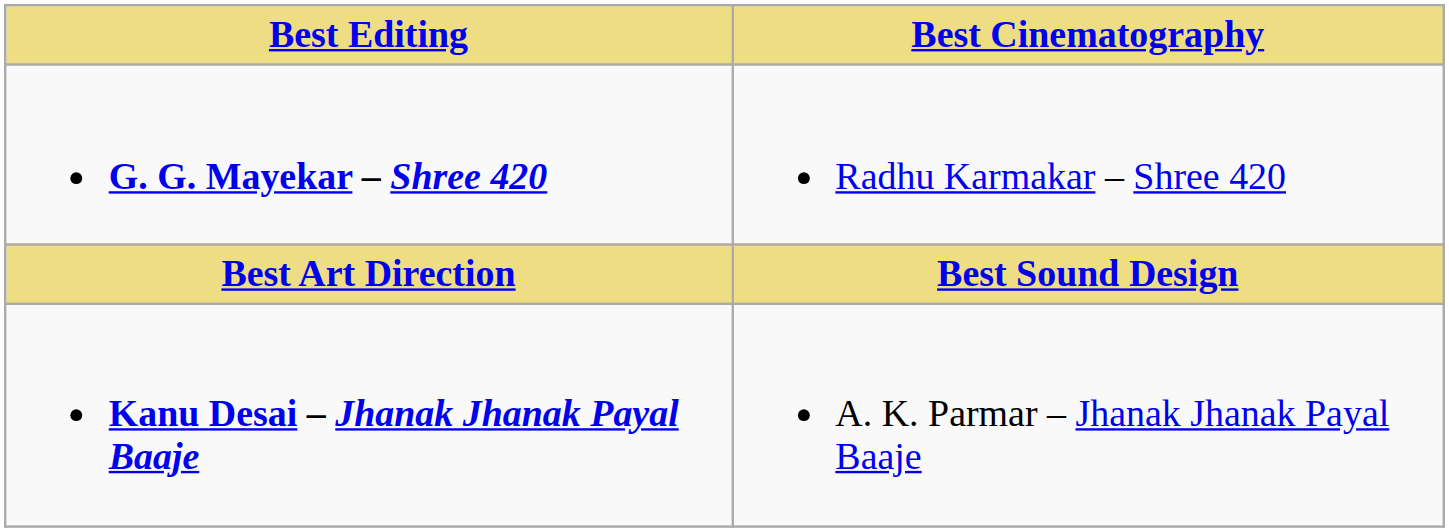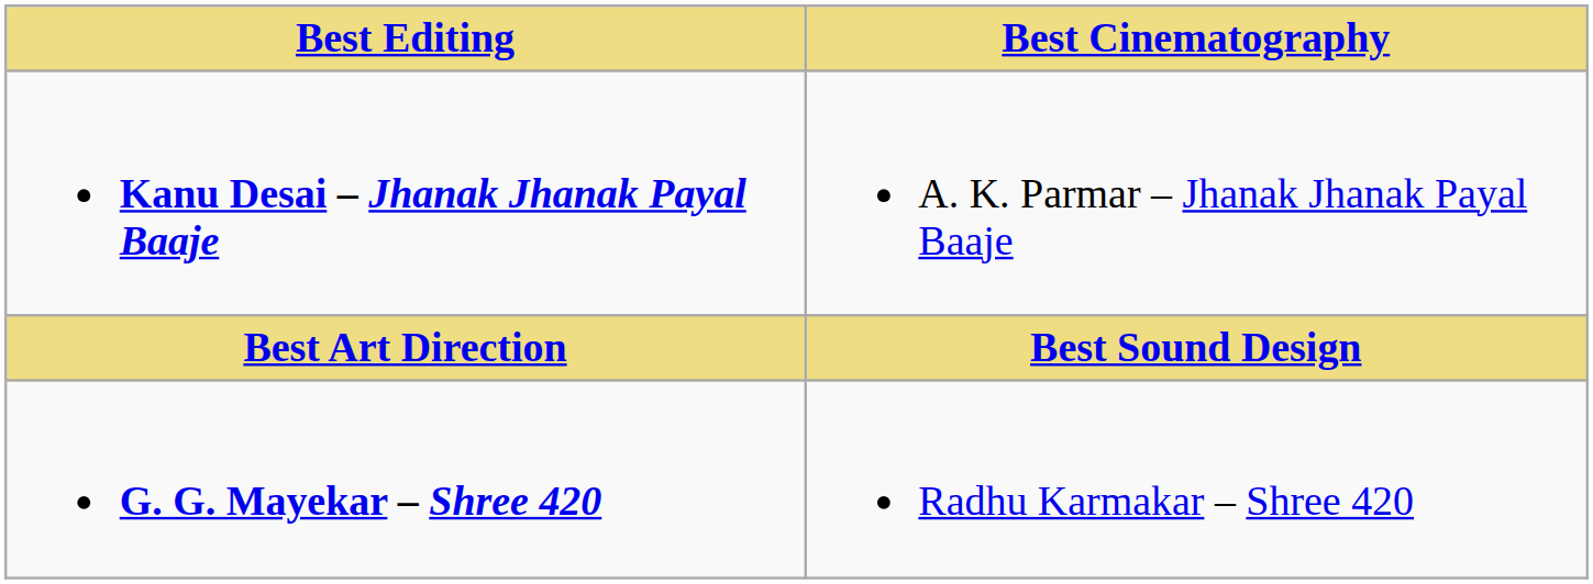 <table class="wikitable">
 <tr>
 <th style="background:#EEDD82;"><a href='#'>Best Editing</a></th>
 <th style="background:#EEDD82;"><a href='#'>Best Cinematography</a></th>
 </tr>
 <tr>
-<td><br><ul><li><strong><a href='#'>G. G. Mayekar</a> – <em><a href='#'>Shree 420</a><strong><em></li></ul></td>
-<td><br><ul><li></strong><a href='#'>Radhu Karmakar</a> – </em><a href='#'>Shree 420</a></em></strong></li></ul></td>
+<td><br><ul><li><strong><a href='#'>Kanu Desai</a> – <em><a href='#'>Jhanak Jhanak Payal Baaje</a><strong><em></li></ul></td>
+<td><br><ul><li></strong>A. K. Parmar – </em><a href='#'>Jhanak Jhanak Payal Baaje</a></em></strong></li></ul></td>
 </tr>
 <tr>
 <th style="background:#EEDD82;"><a href='#'>Best Art Direction</a></th>
 <th style="background:#EEDD82;"><a href='#'>Best Sound Design</a></th>
 </tr>
 <tr>
-<td><br><ul><li><strong><a href='#'>Kanu Desai</a> – <em><a href='#'>Jhanak Jhanak Payal Baaje</a><strong><em></li></ul></td>
-<td><br><ul><li></strong>A. K. Parmar – </em><a href='#'>Jhanak Jhanak Payal Baaje</a></em></strong></li></ul></td>
+<td><br><ul><li><strong><a href='#'>G. G. Mayekar</a> – <em><a href='#'>Shree 420</a><strong><em></li></ul></td>
+<td><br><ul><li></strong><a href='#'>Radhu Karmakar</a> – </em><a href='#'>Shree 420</a></em></strong></li></ul></td>
 </tr>
 </table>
